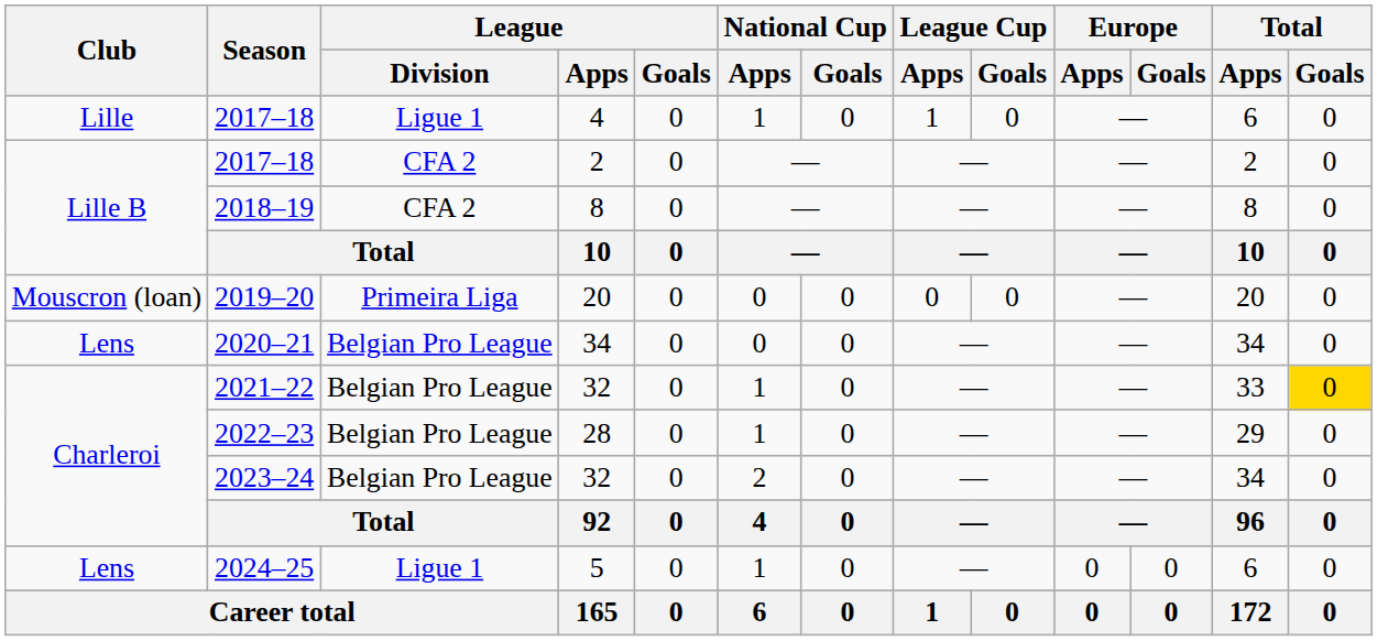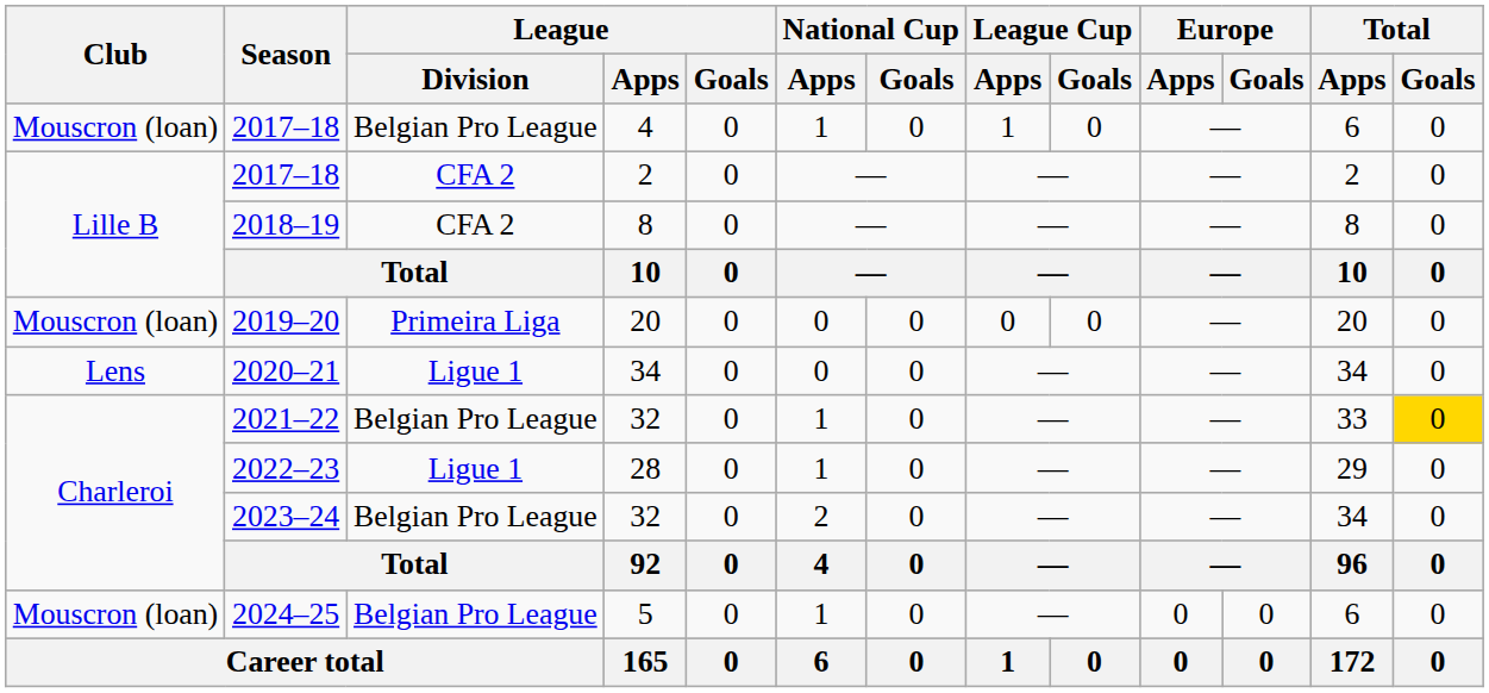 <table class="wikitable" style="text-align:center">
 <tr>
 <th rowspan="2">Club</th>
 <th rowspan="2">Season</th>
 <th colspan="3">League</th>
 <th colspan="2">National Cup</th>
 <th colspan="2">League Cup</th>
 <th colspan="2">Europe</th>
 <th colspan="2">Total</th>
 </tr>
 <tr>
 <th>Division</th>
 <th>Apps</th>
 <th>Goals</th>
 <th>Apps</th>
 <th>Goals</th>
 <th>Apps</th>
 <th>Goals</th>
 <th>Apps</th>
 <th>Goals</th>
 <th>Apps</th>
 <th>Goals</th>
 </tr>
 <tr>
-<td><a href='#'>Lille</a></td>
+<td><a href='#'>Mouscron</a> (loan)</td>
 <td><a href='#'>2017–18</a></td>
-<td><a href='#'>Ligue 1</a></td>
+<td>Belgian Pro League</td>
 <td>4</td>
 <td>0</td>
 <td>1</td>
 <td>0</td>
 <td>1</td>
 <td>0</td>
 <td colspan="2">—</td>
 <td>6</td>
 <td>0</td>
 </tr>
 <tr>
 <td rowspan="3"><a href='#'>Lille B</a></td>
 <td><a href='#'>2017–18</a></td>
 <td><a href='#'>CFA 2</a></td>
 <td>2</td>
 <td>0</td>
 <td colspan="2">—</td>
 <td colspan="2">—</td>
 <td colspan="2">—</td>
 <td>2</td>
 <td>0</td>
 </tr>
 <tr>
 <td><a href='#'>2018–19</a></td>
 <td>CFA 2</td>
 <td>8</td>
 <td>0</td>
 <td colspan="2">—</td>
 <td colspan="2">—</td>
 <td colspan="2">—</td>
 <td>8</td>
 <td>0</td>
 </tr>
 <tr>
 <th colspan="2">Total</th>
 <th>10</th>
 <th>0</th>
 <th colspan="2">—</th>
 <th colspan="2">—</th>
 <th colspan="2">—</th>
 <th>10</th>
 <th>0</th>
 </tr>
 <tr>
 <td><a href='#'>Mouscron</a> (loan)</td>
 <td><a href='#'>2019–20</a></td>
 <td><a href='#'>Primeira Liga</a></td>
 <td>20</td>
 <td>0</td>
 <td>0</td>
 <td>0</td>
 <td>0</td>
 <td>0</td>
 <td colspan="2">—</td>
 <td>20</td>
 <td>0</td>
 </tr>
 <tr>
 <td><a href='#'>Lens</a></td>
 <td><a href='#'>2020–21</a></td>
-<td><a href='#'>Belgian Pro League</a></td>
+<td><a href='#'>Ligue 1</a></td>
 <td>34</td>
 <td>0</td>
 <td>0</td>
 <td>0</td>
 <td colspan="2">—</td>
 <td colspan="2">—</td>
 <td>34</td>
 <td>0</td>
 </tr>
 <tr>
 <td rowspan="4"><a href='#'>Charleroi</a></td>
 <td><a href='#'>2021–22</a></td>
 <td>Belgian Pro League</td>
 <td>32</td>
 <td>0</td>
 <td>1</td>
 <td>0</td>
 <td colspan="2">—</td>
 <td colspan="2">—</td>
 <td>33</td>
 <td style="background: gold;">0</td>
 </tr>
 <tr>
 <td><a href='#'>2022–23</a></td>
-<td>Belgian Pro League</td>
+<td><a href='#'>Ligue 1</a></td>
 <td>28</td>
 <td>0</td>
 <td>1</td>
 <td>0</td>
 <td colspan="2">—</td>
 <td colspan="2">—</td>
 <td>29</td>
 <td>0</td>
 </tr>
 <tr>
 <td><a href='#'>2023–24</a></td>
 <td>Belgian Pro League</td>
 <td>32</td>
 <td>0</td>
 <td>2</td>
 <td>0</td>
 <td colspan="2">—</td>
 <td colspan="2">—</td>
 <td>34</td>
 <td>0</td>
 </tr>
 <tr>
 <th colspan="2">Total</th>
 <th>92</th>
 <th>0</th>
 <th>4</th>
 <th>0</th>
 <th colspan="2">—</th>
 <th colspan="2">—</th>
 <th>96</th>
 <th>0</th>
 </tr>
 <tr>
-<td><a href='#'>Lens</a></td>
+<td><a href='#'>Mouscron</a> (loan)</td>
 <td><a href='#'>2024–25</a></td>
-<td><a href='#'>Ligue 1</a></td>
+<td><a href='#'>Belgian Pro League</a></td>
 <td>5</td>
 <td>0</td>
 <td>1</td>
 <td>0</td>
 <td colspan="2">—</td>
 <td>0</td>
 <td>0</td>
 <td>6</td>
 <td>0</td>
 </tr>
 <tr>
 <th colspan="3">Career total</th>
 <th>165</th>
 <th>0</th>
 <th>6</th>
 <th>0</th>
 <th>1</th>
 <th>0</th>
 <th>0</th>
 <th>0</th>
 <th>172</th>
 <th>0</th>
 </tr>
 </table>
